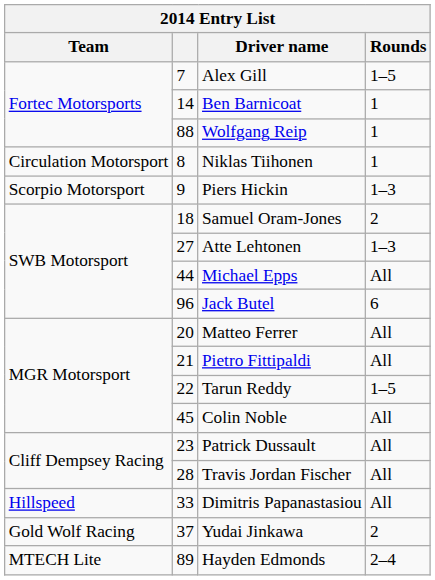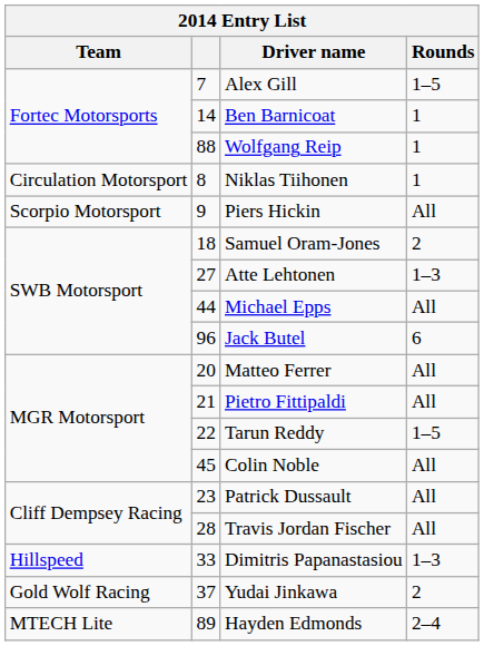 <table class="wikitable" style="font-size: 85%;">
 <tr>
 <th colspan=4>2014 Entry List</th>
 </tr>
 <tr>
 <th>Team</th>
 <th></th>
 <th>Driver name</th>
 <th>Rounds</th>
 </tr>
 <tr>
 <td rowspan=3><a href='#'>Fortec Motorsports</a></td>
 <td>7</td>
 <td> Alex Gill</td>
 <td>1–5</td>
 </tr>
 <tr>
 <td>14</td>
 <td> <a href='#'>Ben Barnicoat</a></td>
 <td>1</td>
 </tr>
 <tr>
 <td>88</td>
 <td> <a href='#'>Wolfgang Reip</a></td>
 <td>1</td>
 </tr>
 <tr>
 <td>Circulation Motorsport</td>
 <td>8</td>
 <td> Niklas Tiihonen</td>
 <td>1</td>
 </tr>
 <tr>
 <td>Scorpio Motorsport</td>
 <td>9</td>
 <td> Piers Hickin</td>
-<td>1–3</td>
+<td>All</td>
 </tr>
 <tr>
 <td rowspan=4>SWB Motorsport</td>
 <td>18</td>
 <td> Samuel Oram-Jones</td>
 <td>2</td>
 </tr>
 <tr>
 <td>27</td>
 <td> Atte Lehtonen</td>
 <td>1–3</td>
 </tr>
 <tr>
 <td>44</td>
 <td> <a href='#'>Michael Epps</a></td>
 <td>All</td>
 </tr>
 <tr>
 <td>96</td>
 <td> <a href='#'>Jack Butel</a></td>
 <td>6</td>
 </tr>
 <tr>
 <td rowspan=4>MGR Motorsport</td>
 <td>20</td>
 <td> Matteo Ferrer</td>
 <td>All</td>
 </tr>
 <tr>
 <td>21</td>
 <td> <a href='#'>Pietro Fittipaldi</a></td>
 <td>All</td>
 </tr>
 <tr>
 <td>22</td>
 <td> Tarun Reddy</td>
 <td>1–5</td>
 </tr>
 <tr>
 <td>45</td>
 <td> Colin Noble</td>
 <td>All</td>
 </tr>
 <tr>
 <td rowspan=2>Cliff Dempsey Racing</td>
 <td>23</td>
 <td> Patrick Dussault</td>
 <td>All</td>
 </tr>
 <tr>
 <td>28</td>
 <td> Travis Jordan Fischer</td>
 <td>All</td>
 </tr>
 <tr>
 <td><a href='#'>Hillspeed</a></td>
 <td>33</td>
 <td> Dimitris Papanastasiou</td>
-<td>All</td>
+<td>1–3</td>
 </tr>
 <tr>
 <td>Gold Wolf Racing</td>
 <td>37</td>
 <td> Yudai Jinkawa</td>
 <td>2</td>
 </tr>
 <tr>
 <td>MTECH Lite</td>
 <td>89</td>
 <td> Hayden Edmonds</td>
 <td>2–4</td>
 </tr>
 </table>
